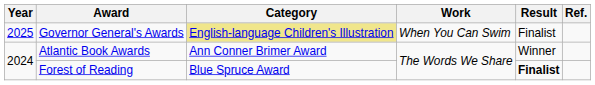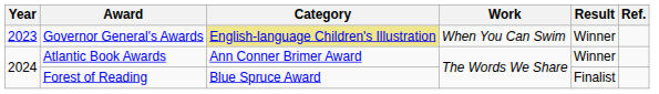 <table class="wikitable">
 <tr>
 <th>Year</th>
 <th>Award</th>
 <th>Category</th>
 <th>Work</th>
 <th>Result</th>
 <th>Ref.</th>
 </tr>
 <tr>
-<td><a href='#'>2025</a></td>
+<td><a href='#'>2023</a></td>
 <td><a href='#'>Governor General's Awards</a></td>
 <td style="background: khaki;"><a href='#'>English-language Children's Illustration</a></td>
 <td><em>When You Can Swim</em></td>
-<td>Finalist</td>
+<td>Winner</td>
 <td></td>
 </tr>
 <tr>
 <td rowspan="2">2024</td>
 <td><a href='#'>Atlantic Book Awards</a></td>
 <td><a href='#'>Ann Conner Brimer Award</a></td>
 <td rowspan="2"><em>The Words We Share</em></td>
 <td>Winner</td>
 <td></td>
 </tr>
 <tr>
 <td><a href='#'>Forest of Reading</a></td>
 <td><a href='#'>Blue Spruce Award</a></td>
-<td><strong>Finalist</strong></td>
+<td>Finalist</td>
 <td></td>
 </tr>
 </table>
